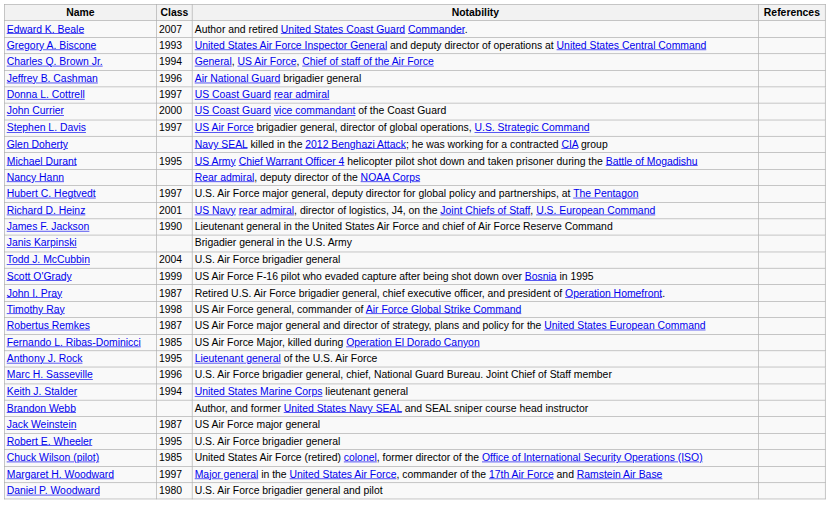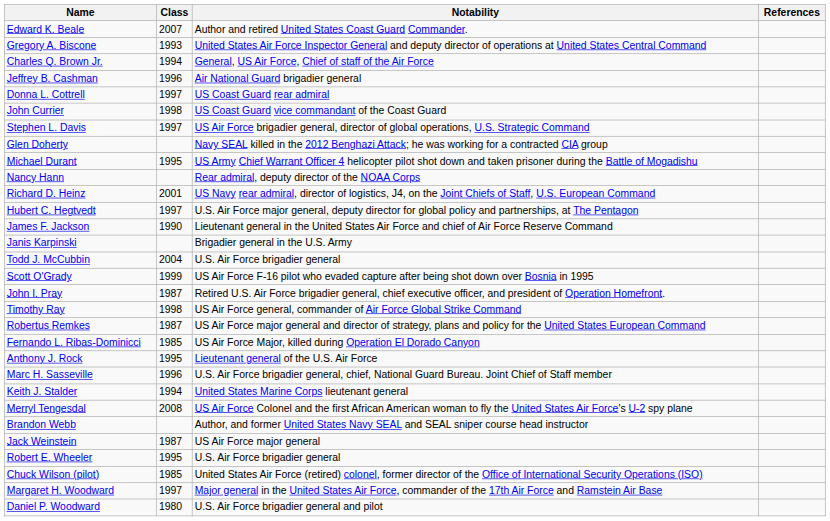 <table class="wikitable sortable" style="width:100%;">
 <tr>
 <th>Name</th>
 <th>Class</th>
 <th>Notability</th>
 <th>References</th>
 </tr>
 <tr>
 <td><a href='#'>Edward K. Beale</a></td>
 <td>2007</td>
 <td>Author and retired <a href='#'>United States Coast Guard</a> <a href='#'>Commander</a>.</td>
 <td></td>
 </tr>
 <tr>
 <td><a href='#'>Gregory A. Biscone</a></td>
 <td>1993</td>
 <td><a href='#'>United States Air Force Inspector General</a> and deputy director of operations at <a href='#'>United States Central Command</a></td>
 <td></td>
 </tr>
 <tr>
 <td><a href='#'>Charles Q. Brown Jr.</a></td>
 <td>1994</td>
 <td><a href='#'>General</a>, <a href='#'>US Air Force</a>, <a href='#'>Chief of staff of the Air Force</a></td>
 <td></td>
 </tr>
 <tr>
 <td><a href='#'>Jeffrey B. Cashman</a></td>
 <td>1996</td>
 <td><a href='#'>Air National Guard</a> brigadier general</td>
 <td></td>
 </tr>
 <tr>
 <td><a href='#'>Donna L. Cottrell</a></td>
 <td>1997</td>
 <td><a href='#'>US Coast Guard</a> <a href='#'>rear admiral</a></td>
 <td></td>
 </tr>
 <tr>
 <td><a href='#'>John Currier</a></td>
-<td>2000</td>
+<td>1998</td>
 <td><a href='#'>US Coast Guard</a> <a href='#'>vice commandant</a> of the Coast Guard</td>
 <td></td>
 </tr>
 <tr>
 <td><a href='#'>Stephen L. Davis</a></td>
 <td>1997</td>
 <td><a href='#'>US Air Force</a> brigadier general, director of global operations, <a href='#'>U.S. Strategic Command</a></td>
 <td></td>
 </tr>
 <tr>
 <td><a href='#'>Glen Doherty</a></td>
 <td></td>
 <td><a href='#'>Navy SEAL</a> killed in the <a href='#'>2012 Benghazi Attack</a>; he was working for a contracted <a href='#'>CIA</a> group</td>
 <td></td>
 </tr>
 <tr>
 <td><a href='#'>Michael Durant</a></td>
 <td>1995</td>
 <td><a href='#'>US Army</a> <a href='#'>Chief Warrant Officer 4</a> helicopter pilot shot down and taken prisoner during the <a href='#'>Battle of Mogadishu</a></td>
 <td></td>
 </tr>
 <tr>
 <td><a href='#'>Nancy Hann</a></td>
 <td></td>
 <td><a href='#'>Rear admiral</a>, deputy director of the <a href='#'>NOAA Corps</a></td>
 <td></td>
 </tr>
 <tr>
+<td><a href='#'>Richard D. Heinz</a></td>
+<td>2001</td>
+<td><a href='#'>US Navy</a> <a href='#'>rear admiral</a>, director of logistics, J4, on the <a href='#'>Joint Chiefs of Staff</a>, <a href='#'>U.S. European Command</a></td>
+<td></td>
+</tr>
+<tr>
 <td><a href='#'>Hubert C. Hegtvedt</a></td>
 <td>1997</td>
 <td>U.S. Air Force major general, deputy director for global policy and partnerships, at <a href='#'>The Pentagon</a></td>
-<td></td>
-</tr>
-<tr>
-<td><a href='#'>Richard D. Heinz</a></td>
-<td>2001</td>
-<td><a href='#'>US Navy</a> <a href='#'>rear admiral</a>, director of logistics, J4, on the <a href='#'>Joint Chiefs of Staff</a>, <a href='#'>U.S. European Command</a></td>
 <td></td>
 </tr>
 <tr>
 <td><a href='#'>James F. Jackson</a></td>
 <td>1990</td>
 <td>Lieutenant general in the United States Air Force and chief of Air Force Reserve Command</td>
 <td></td>
 </tr>
 <tr>
 <td><a href='#'>Janis Karpinski</a></td>
 <td></td>
 <td>Brigadier general in the U.S. Army</td>
 <td></td>
 </tr>
 <tr>
 <td><a href='#'>Todd J. McCubbin</a></td>
 <td>2004</td>
 <td>U.S. Air Force brigadier general</td>
 <td></td>
 </tr>
 <tr>
 <td><a href='#'>Scott O'Grady</a></td>
 <td>1999</td>
 <td>US Air Force F-16 pilot who evaded capture after being shot down over <a href='#'>Bosnia</a> in 1995</td>
 <td></td>
 </tr>
 <tr>
 <td><a href='#'>John I. Pray</a></td>
 <td>1987</td>
 <td>Retired U.S. Air Force brigadier general, chief executive officer, and president of <a href='#'>Operation Homefront</a>.</td>
 <td></td>
 </tr>
 <tr>
 <td><a href='#'>Timothy Ray</a></td>
 <td>1998</td>
 <td>US Air Force general, commander of <a href='#'>Air Force Global Strike Command</a></td>
 <td></td>
 </tr>
 <tr>
 <td><a href='#'>Robertus Remkes</a></td>
 <td>1987</td>
 <td>US Air Force major general and director of strategy, plans and policy for the <a href='#'>United States European Command</a></td>
 <td></td>
 </tr>
 <tr>
 <td><a href='#'>Fernando L. Ribas-Dominicci</a></td>
 <td>1985</td>
 <td>US Air Force Major, killed during <a href='#'>Operation El Dorado Canyon</a></td>
 <td></td>
 </tr>
 <tr>
 <td><a href='#'>Anthony J. Rock</a></td>
 <td>1995</td>
 <td><a href='#'>Lieutenant general</a> of the U.S. Air Force</td>
 <td></td>
 </tr>
 <tr>
 <td><a href='#'>Marc H. Sasseville</a></td>
 <td>1996</td>
 <td>U.S. Air Force brigadier general, chief, National Guard Bureau. Joint Chief of Staff member</td>
 <td></td>
 </tr>
 <tr>
 <td><a href='#'>Keith J. Stalder</a></td>
 <td>1994</td>
 <td><a href='#'>United States Marine Corps</a> lieutenant general</td>
 <td></td>
 </tr>
 <tr>
+<td><a href='#'>Merryl Tengesdal</a></td>
+<td>2008</td>
+<td><a href='#'>US Air Force</a> Colonel and the first African American woman to fly the <a href='#'>United States Air Force</a>'s <a href='#'>U-2</a> spy plane</td>
+<td></td>
+</tr>
+<tr>
 <td><a href='#'>Brandon Webb</a></td>
 <td></td>
 <td>Author, and former <a href='#'>United States Navy SEAL</a> and SEAL sniper course head instructor</td>
 <td></td>
 </tr>
 <tr>
 <td><a href='#'>Jack Weinstein</a></td>
 <td>1987</td>
 <td>US Air Force major general</td>
 <td></td>
 </tr>
 <tr>
 <td><a href='#'>Robert E. Wheeler</a></td>
 <td>1995</td>
 <td>U.S. Air Force brigadier general</td>
 <td></td>
 </tr>
 <tr>
 <td><a href='#'>Chuck Wilson (pilot)</a></td>
 <td>1985</td>
 <td>United States Air Force (retired) <a href='#'>colonel</a>, former director of the <a href='#'>Office of International Security Operations (ISO)</a></td>
 <td></td>
 </tr>
 <tr>
 <td><a href='#'>Margaret H. Woodward</a></td>
 <td>1997</td>
 <td><a href='#'>Major general</a> in the <a href='#'>United States Air Force</a>, commander of the <a href='#'>17th Air Force</a> and <a href='#'>Ramstein Air Base</a></td>
 <td></td>
 </tr>
 <tr>
 <td><a href='#'>Daniel P. Woodward</a></td>
 <td>1980</td>
 <td>U.S. Air Force brigadier general and pilot</td>
 <td></td>
 </tr>
 </table>
